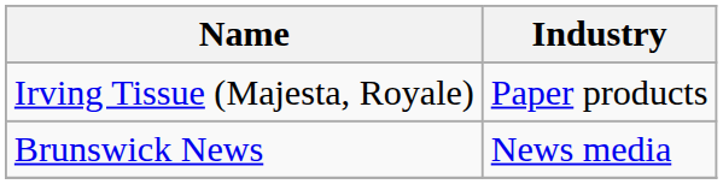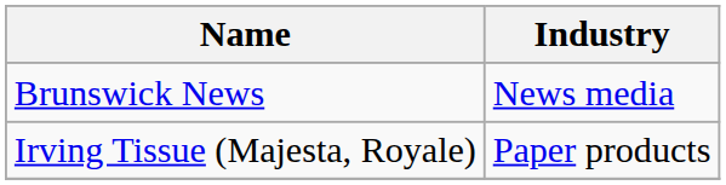 <table class="wikitable">
 <tr>
 <th>Name</th>
 <th>Industry</th>
 </tr>
 <tr>
+<td><a href='#'>Brunswick News</a></td>
+<td><a href='#'>News media</a></td>
+</tr>
+<tr>
 <td><a href='#'>Irving Tissue</a> (Majesta, Royale)</td>
 <td><a href='#'>Paper</a> products</td>
 </tr>
 <tr>
-<td><a href='#'>Brunswick News</a></td>
-<td><a href='#'>News media</a></td>
-</tr>
-<tr>
 </tr>
 </table>
